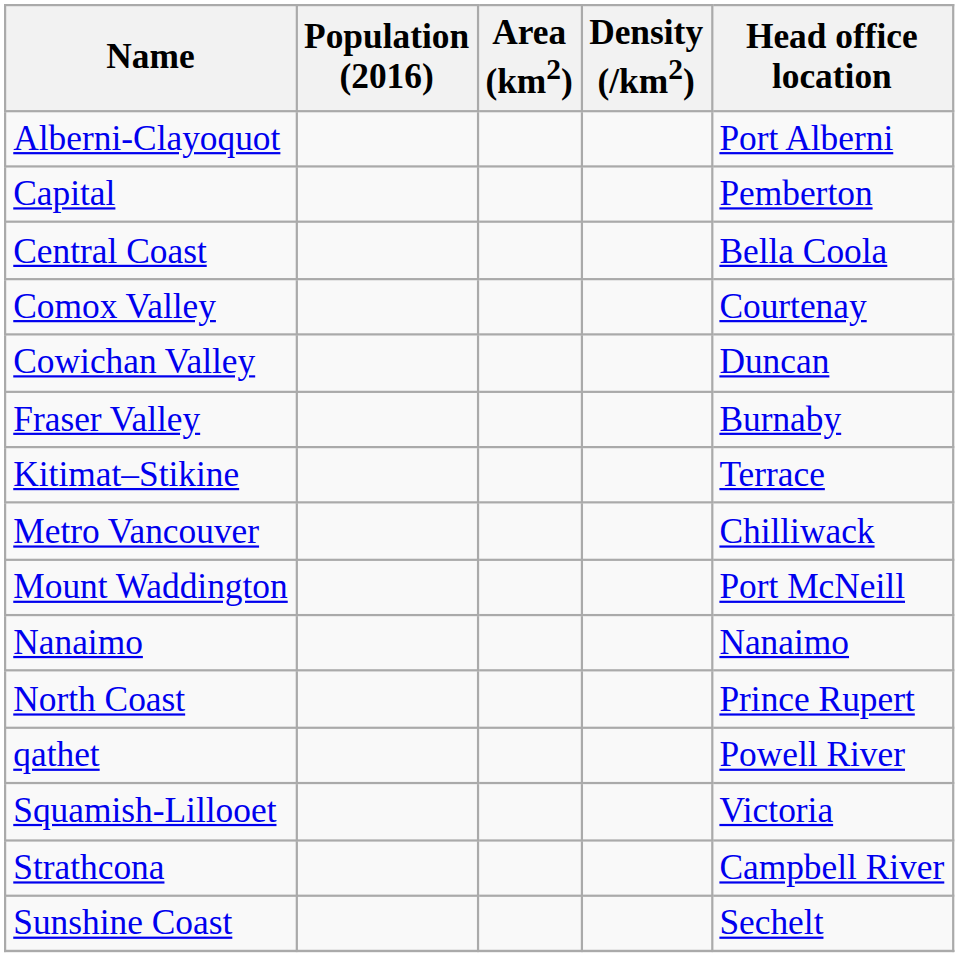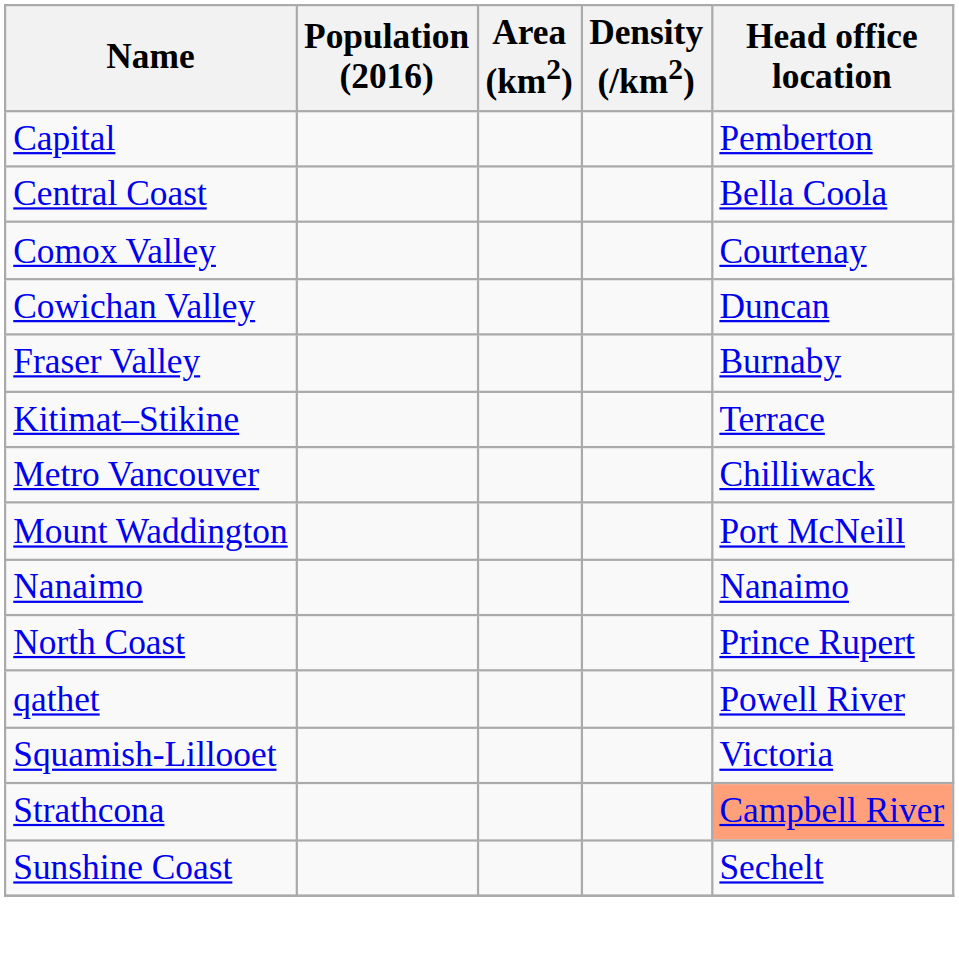 <table class="wikitable sortable">
 <tr>
 <th>Name</th>
 <th>Population<br>(2016)</th>
 <th>Area<br>(km<sup>2</sup>)</th>
 <th>Density<br>(/km<sup>2</sup>)<br></th>
 <th>Head office<br>location</th>
-</tr>
-<tr>
-<td><a href='#'>Alberni-Clayoquot</a></td>
-<td></td>
-<td></td>
-<td></td>
-<td><a href='#'>Port Alberni</a></td>
 </tr>
 <tr>
 <td><a href='#'>Capital</a></td>
 <td></td>
 <td></td>
 <td></td>
 <td><a href='#'>Pemberton</a></td>
 </tr>
 <tr>
 <td><a href='#'>Central Coast</a></td>
 <td></td>
 <td></td>
 <td></td>
 <td><a href='#'>Bella Coola</a></td>
 </tr>
 <tr>
 <td><a href='#'>Comox Valley</a></td>
 <td></td>
 <td></td>
 <td></td>
 <td><a href='#'>Courtenay</a></td>
 </tr>
 <tr>
 <td><a href='#'>Cowichan Valley</a></td>
 <td></td>
 <td></td>
 <td></td>
 <td><a href='#'>Duncan</a></td>
 </tr>
 <tr>
 <td><a href='#'>Fraser Valley</a></td>
 <td></td>
 <td></td>
 <td></td>
 <td><a href='#'>Burnaby</a></td>
 </tr>
 <tr>
 <td><a href='#'>Kitimat–Stikine</a></td>
 <td></td>
 <td></td>
 <td></td>
 <td><a href='#'>Terrace</a></td>
 </tr>
 <tr>
 <td><a href='#'>Metro Vancouver</a></td>
 <td></td>
 <td></td>
 <td></td>
 <td><a href='#'>Chilliwack</a></td>
 </tr>
 <tr>
 <td><a href='#'>Mount Waddington</a></td>
 <td></td>
 <td></td>
 <td></td>
 <td><a href='#'>Port McNeill</a></td>
 </tr>
 <tr>
 <td><a href='#'>Nanaimo</a></td>
 <td></td>
 <td></td>
 <td></td>
 <td><a href='#'>Nanaimo</a></td>
 </tr>
 <tr>
 <td><a href='#'>North Coast</a></td>
 <td></td>
 <td></td>
 <td></td>
 <td><a href='#'>Prince Rupert</a></td>
 </tr>
 <tr>
 <td><a href='#'>qathet</a></td>
 <td></td>
 <td></td>
 <td></td>
 <td><a href='#'>Powell River</a></td>
 </tr>
 <tr>
 <td><a href='#'>Squamish-Lillooet</a></td>
 <td></td>
 <td></td>
 <td></td>
 <td><a href='#'>Victoria</a></td>
 </tr>
 <tr>
 <td><a href='#'>Strathcona</a></td>
 <td></td>
 <td></td>
 <td></td>
-<td><a href='#'>Campbell River</a></td>
+<td style="background: lightsalmon;"><a href='#'>Campbell River</a></td>
 </tr>
 <tr>
 <td><a href='#'>Sunshine Coast</a></td>
 <td></td>
 <td></td>
 <td></td>
 <td><a href='#'>Sechelt</a></td>
 </tr>
 <tr>
 </tr>
 </table>
